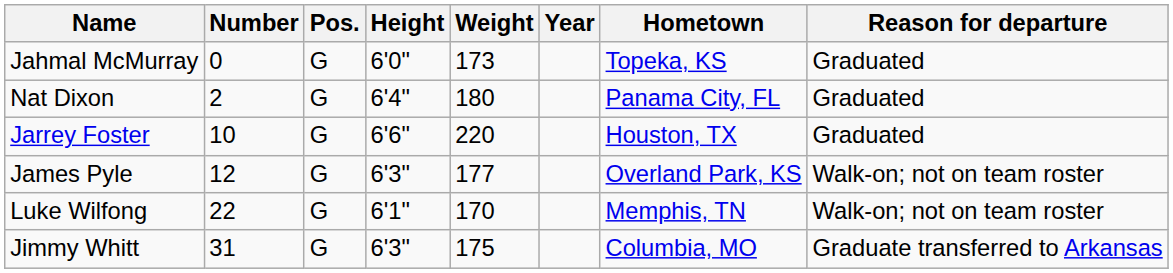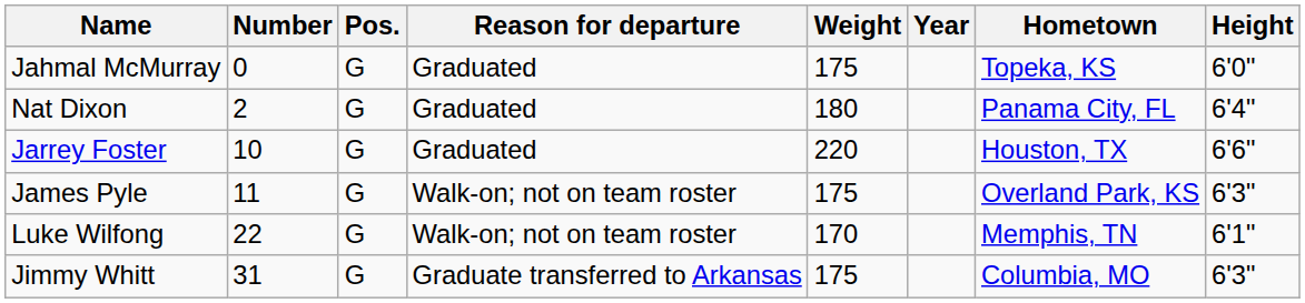 <table class="wikitable sortable" border="1">
 <tr>
 <th>Name</th>
 <th>Number</th>
 <th>Pos.</th>
-<th>Height</th>
+<th class="unsortable">Reason for departure</th>
 <th>Weight</th>
 <th>Year</th>
 <th>Hometown</th>
-<th class="unsortable">Reason for departure</th>
+<th>Height</th>
 </tr>
 <tr>
 <td>Jahmal McMurray</td>
 <td>0</td>
 <td>G</td>
-<td>6'0"</td>
-<td>173</td>
+<td>Graduated</td>
+<td>175</td>
 <td></td>
 <td><a href='#'>Topeka, KS</a></td>
-<td>Graduated</td>
+<td>6'0"</td>
 </tr>
 <tr>
 <td>Nat Dixon</td>
 <td>2</td>
 <td>G</td>
-<td>6'4"</td>
+<td>Graduated</td>
 <td>180</td>
 <td></td>
 <td><a href='#'>Panama City, FL</a></td>
-<td>Graduated</td>
+<td>6'4"</td>
 </tr>
 <tr>
 <td><a href='#'>Jarrey Foster</a></td>
 <td>10</td>
 <td>G</td>
-<td>6'6"</td>
+<td>Graduated</td>
 <td>220</td>
 <td></td>
 <td><a href='#'>Houston, TX</a></td>
-<td>Graduated</td>
+<td>6'6"</td>
 </tr>
 <tr>
 <td>James Pyle</td>
-<td>12</td>
+<td>11</td>
 <td>G</td>
-<td>6'3"</td>
-<td>177</td>
+<td>Walk-on; not on team roster</td>
+<td>175</td>
 <td></td>
 <td><a href='#'>Overland Park, KS</a></td>
-<td>Walk-on; not on team roster</td>
+<td>6'3"</td>
 </tr>
 <tr>
 <td>Luke Wilfong</td>
 <td>22</td>
 <td>G</td>
-<td>6'1"</td>
+<td>Walk-on; not on team roster</td>
 <td>170</td>
 <td></td>
 <td><a href='#'>Memphis, TN</a></td>
-<td>Walk-on; not on team roster</td>
+<td>6'1"</td>
 </tr>
 <tr>
 <td>Jimmy Whitt</td>
 <td>31</td>
 <td>G</td>
-<td>6'3"</td>
+<td>Graduate transferred to <a href='#'>Arkansas</a></td>
 <td>175</td>
 <td></td>
 <td><a href='#'>Columbia, MO</a></td>
-<td>Graduate transferred to <a href='#'>Arkansas</a></td>
+<td>6'3"</td>
 </tr>
 </table>
